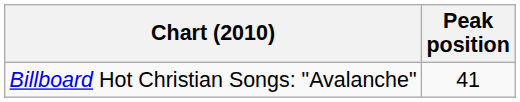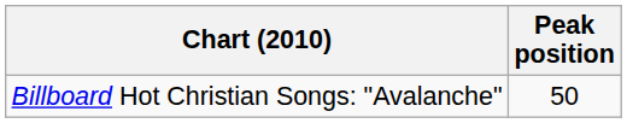 <table class="wikitable">
 <tr>
 <th>Chart (2010)</th>
 <th>Peak<br>position</th>
 </tr>
 <tr>
 <td><em><a href='#'>Billboard</a></em> Hot Christian Songs: "Avalanche"</td>
-<td style="text-align:center;">41</td>
+<td style="text-align:center;">50</td>
 </tr>
 </table>
